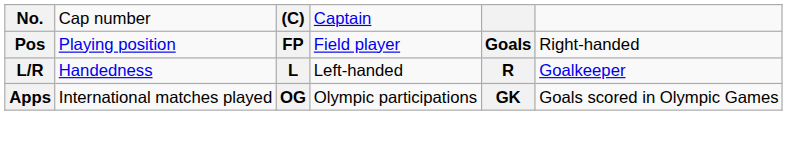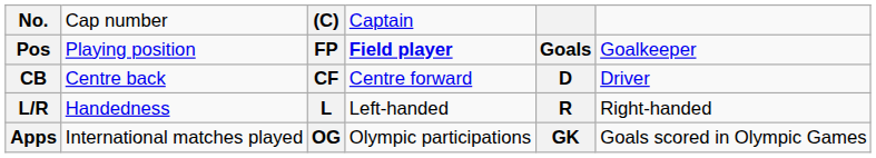 <table class="wikitable" style="text-align: left; font-size: 90%; margin-left: 1em;">
 <tr>
 <th>No.</th>
 <td>Cap number</td>
 <th>(C)</th>
 <td><a href='#'>Captain</a></td>
 <th></th>
 <td></td>
 </tr>
 <tr>
 <th>Pos</th>
 <td><a href='#'>Playing position</a></td>
 <th>FP</th>
-<td><a href='#'>Field player</a></td>
+<td><strong><a href='#'>Field player</a></strong></td>
 <th>Goals</th>
-<td>Right-handed</td>
+<td><a href='#'>Goalkeeper</a></td>
+</tr>
+<tr>
+<th>CB</th>
+<td><a href='#'>Centre back</a></td>
+<th>CF</th>
+<td><a href='#'>Centre forward</a></td>
+<th>D</th>
+<td><a href='#'>Driver</a></td>
 </tr>
 <tr>
 <th>L/R</th>
 <td><a href='#'>Handedness</a></td>
 <th>L</th>
 <td>Left-handed</td>
 <th>R</th>
-<td><a href='#'>Goalkeeper</a></td>
+<td>Right-handed</td>
 </tr>
 <tr>
 <th>Apps</th>
 <td>International matches played</td>
 <th>OG</th>
 <td>Olympic participations</td>
 <th>GK</th>
 <td>Goals scored in Olympic Games</td>
 </tr>
 </table>
